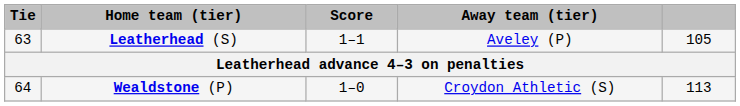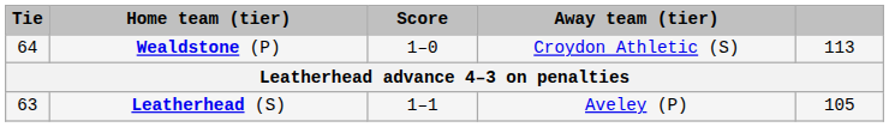 <table class="wikitable" style="width: 600px; background:WhiteSmoke; text-align:center; font-size:90%">
 <tr>
 <td scope="col" style="width:  5.00%; background:silver;"><strong>Tie</strong></td>
 <td scope="col" style="width: 36.25%; background:silver;"><strong>Home team (tier)</strong></td>
 <td scope="col" style="width: 12.50%; background:silver;"><strong>Score</strong></td>
 <td scope="col" style="width: 36.25%; background:silver;"><strong>Away team (tier)</strong></td>
 <td scope="col" style="width: 10.00%; background:silver;"><strong></strong></td>
 </tr>
 <tr>
+<td>64</td>
+<td><strong><a href='#'>Wealdstone</a></strong> (P)</td>
+<td>1–0</td>
+<td><a href='#'>Croydon Athletic</a> (S)</td>
+<td>113</td>
+</tr>
+<tr>
+<th colspan="5">Leatherhead advance 4–3 on penalties</th>
+</tr>
+<tr>
 <td>63</td>
 <td><strong><a href='#'>Leatherhead</a></strong> (S)</td>
 <td>1–1</td>
 <td><a href='#'>Aveley</a> (P)</td>
 <td>105</td>
 </tr>
-<tr>
-<th colspan="5">Leatherhead advance 4–3 on penalties</th>
-</tr>
-<tr>
-<td>64</td>
-<td><strong><a href='#'>Wealdstone</a></strong> (P)</td>
-<td>1–0</td>
-<td><a href='#'>Croydon Athletic</a> (S)</td>
-<td>113</td>
-</tr>
 </table>
